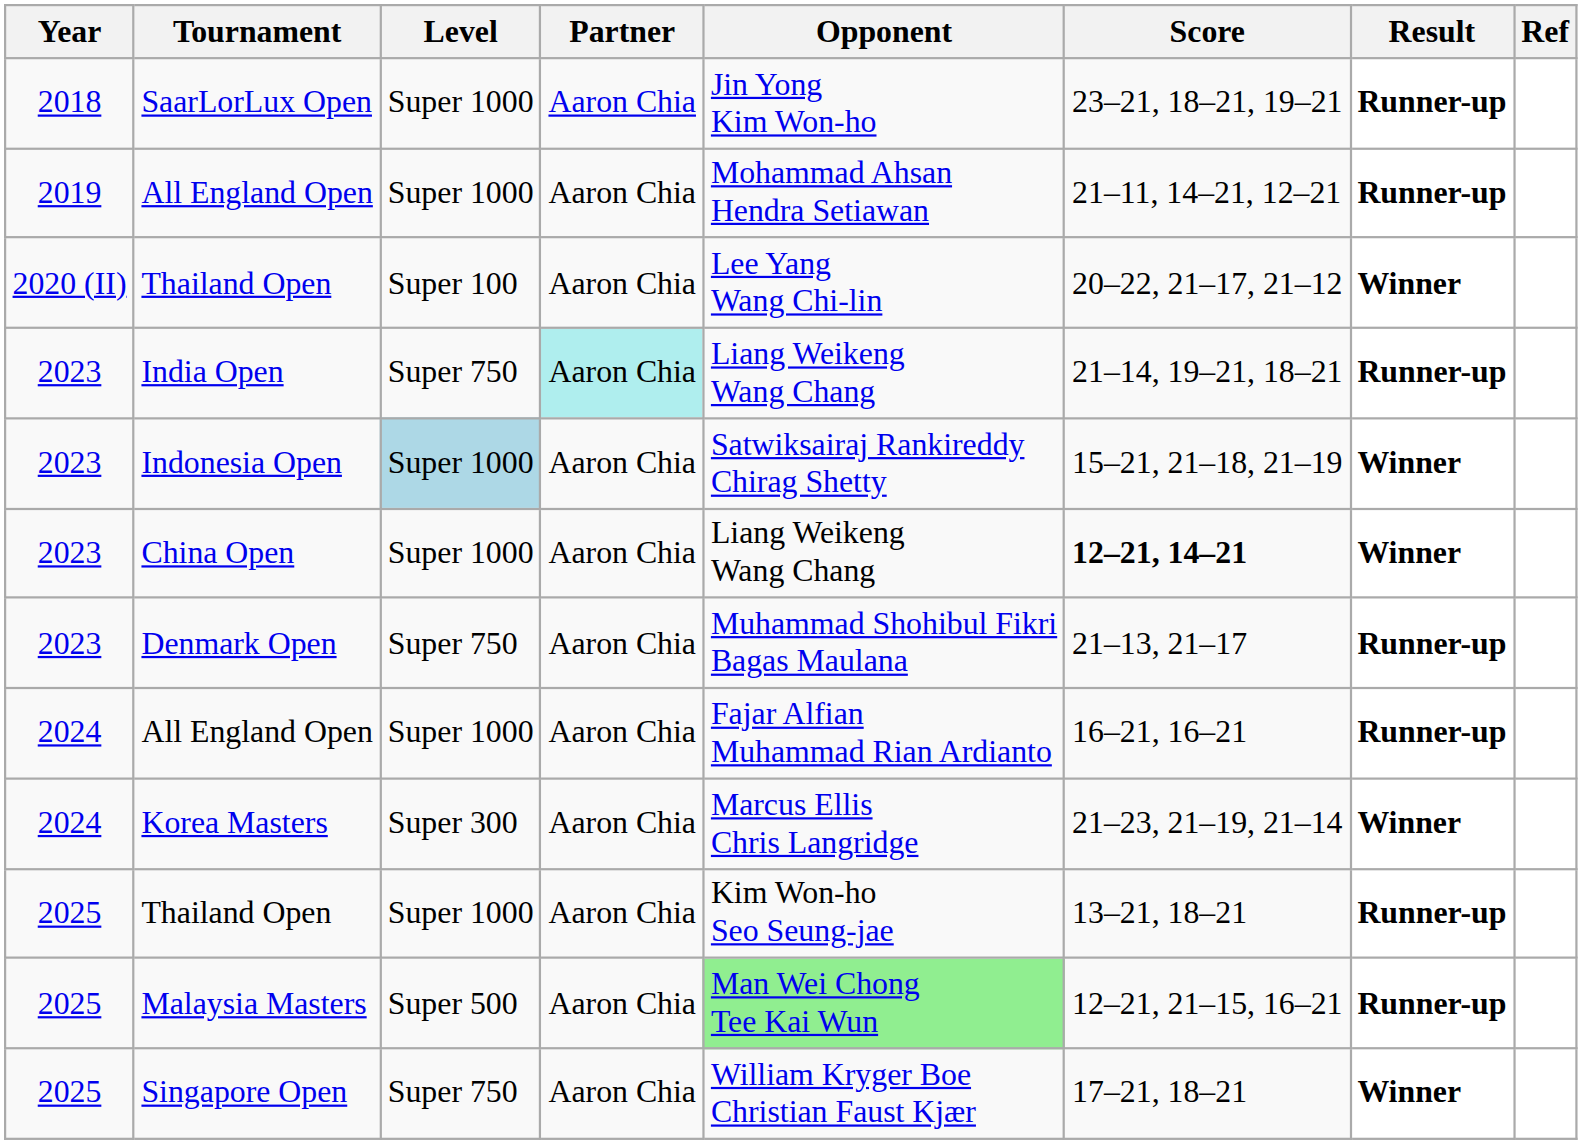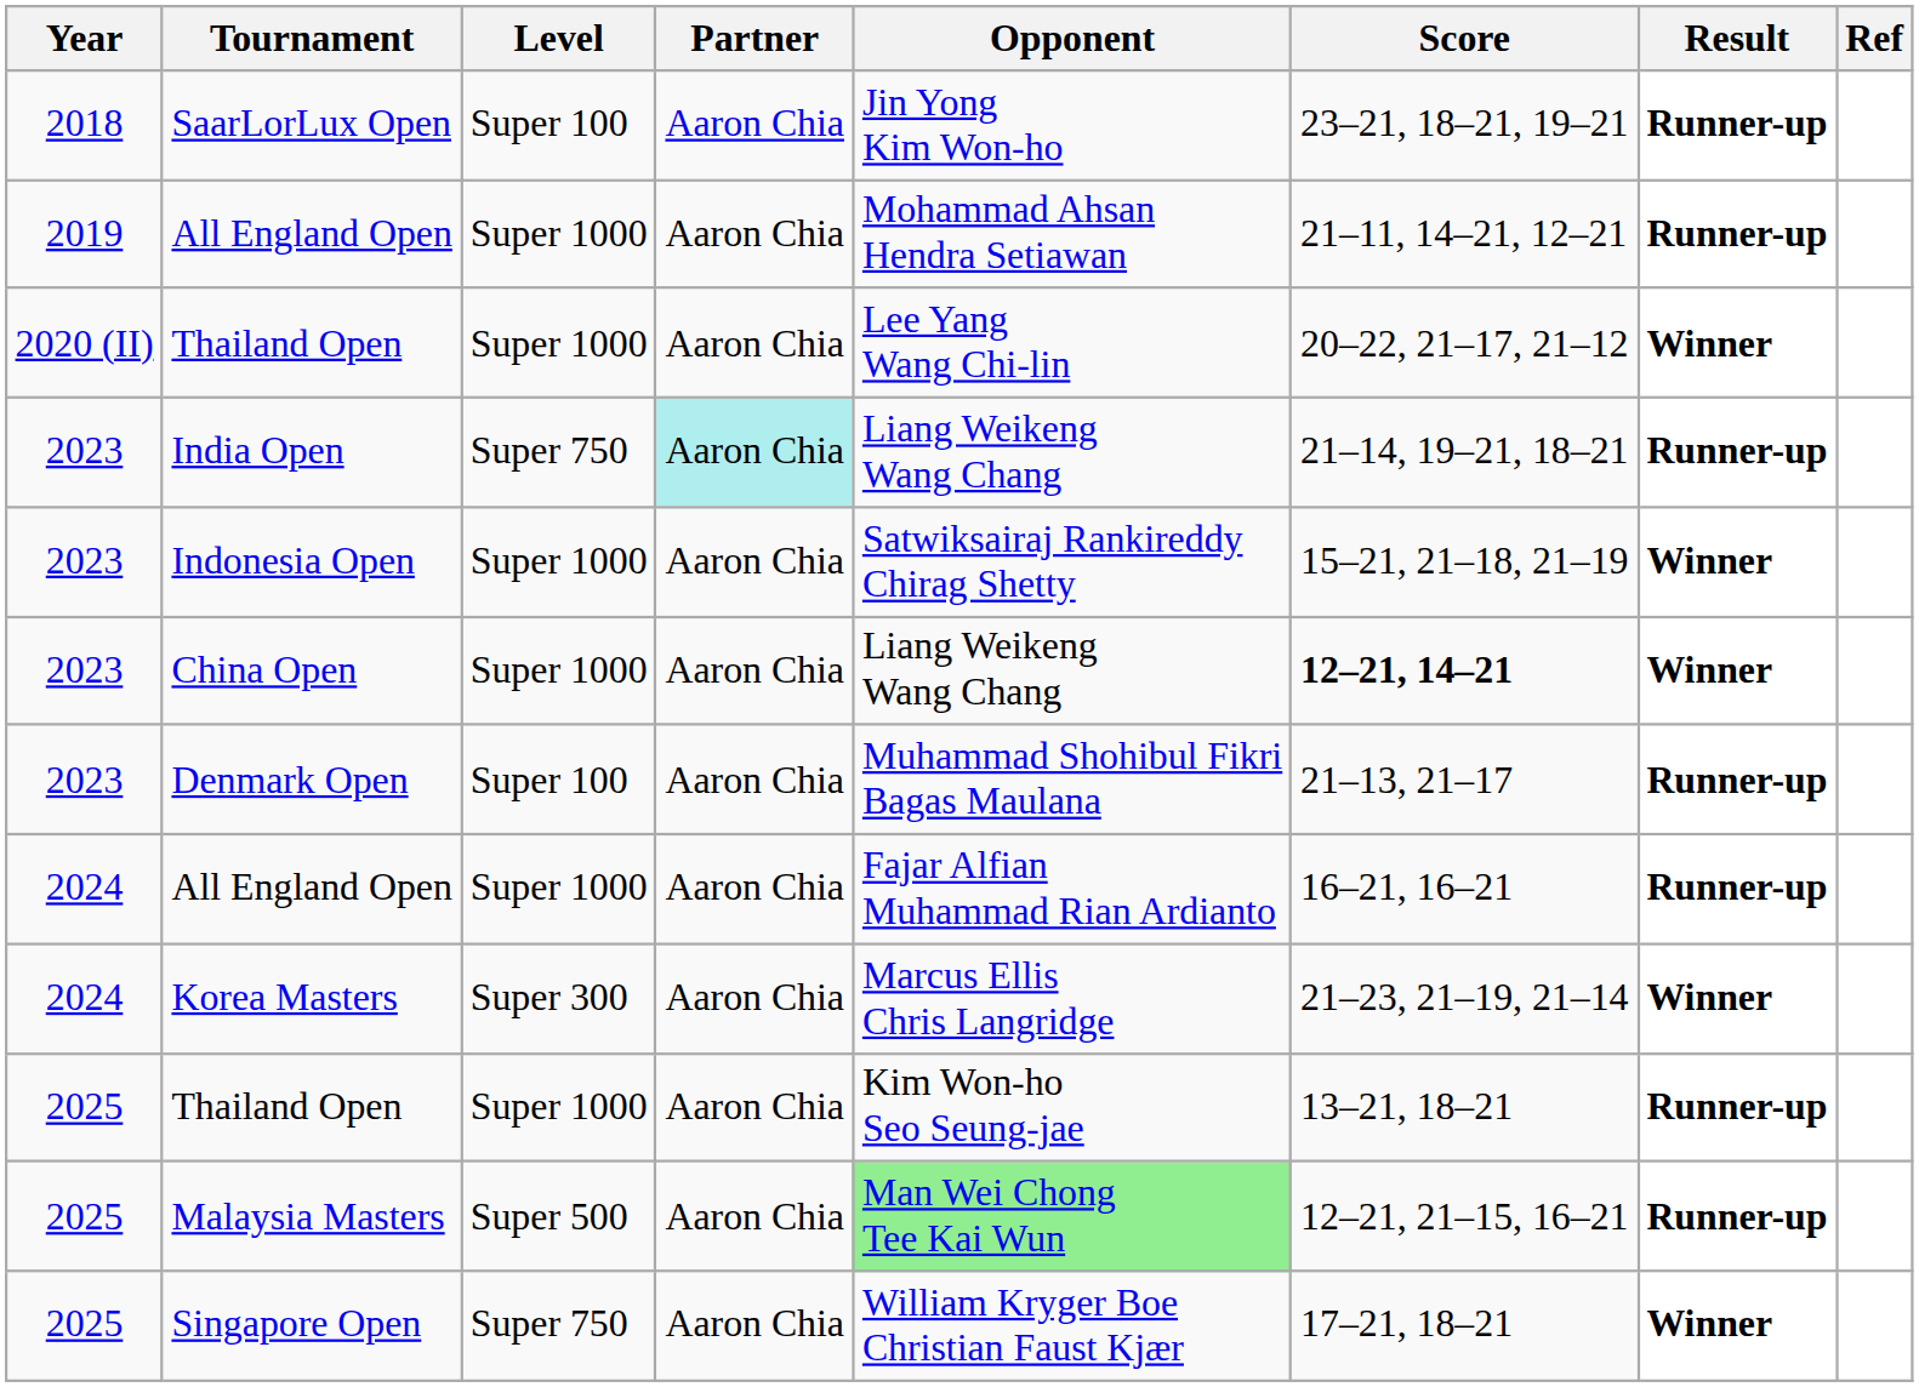 <table class="sortable wikitable" style="font-size: 90%;">
 <tr>
 <th>Year</th>
 <th>Tournament</th>
 <th>Level</th>
 <th>Partner</th>
 <th>Opponent</th>
 <th>Score</th>
 <th>Result</th>
 <th>Ref</th>
 </tr>
 <tr>
 <td align="center"><a href='#'>2018</a></td>
 <td align="left"><a href='#'>SaarLorLux Open</a></td>
-<td align="left">Super 1000</td>
+<td align="left">Super 100</td>
 <td align="left"> <a href='#'>Aaron Chia</a></td>
 <td align="left"> <a href='#'>Jin Yong</a><br> <a href='#'>Kim Won-ho</a></td>
 <td align="left">23–21, 18–21, 19–21</td>
 <td style="text-align:left; background:white"> <strong>Runner-up</strong></td>
 <td style="text-align:center; background:white"></td>
 </tr>
 <tr>
 <td align="center"><a href='#'>2019</a></td>
 <td align="left"><a href='#'>All England Open</a></td>
 <td align="left">Super 1000</td>
 <td align="left"> Aaron Chia</td>
 <td align="left"> <a href='#'>Mohammad Ahsan</a><br> <a href='#'>Hendra Setiawan</a></td>
 <td align="left">21–11, 14–21, 12–21</td>
 <td style="text-align:left; background:white"> <strong>Runner-up</strong></td>
 <td style="text-align:center; background:white"></td>
 </tr>
 <tr>
 <td align="center"><a href='#'>2020 (II)</a></td>
 <td align="left"><a href='#'>Thailand Open</a></td>
-<td align="left">Super 100</td>
+<td align="left">Super 1000</td>
 <td align="left"> Aaron Chia</td>
 <td align="left"> <a href='#'>Lee Yang</a><br> <a href='#'>Wang Chi-lin</a></td>
 <td align="left">20–22, 21–17, 21–12</td>
 <td style="text-align:left; background:white"> <strong>Winner</strong></td>
 <td style="text-align:center; background:white"></td>
 </tr>
 <tr>
 <td align="center"><a href='#'>2023</a></td>
 <td align="left"><a href='#'>India Open</a></td>
 <td align="left">Super 750</td>
 <td align="left" style="background: paleturquoise;"> Aaron Chia</td>
 <td align="left"> <a href='#'>Liang Weikeng</a><br> <a href='#'>Wang Chang</a></td>
 <td align="left">21–14, 19–21, 18–21</td>
 <td style="text-align:left; background:white"> <strong>Runner-up</strong></td>
 <td style="text-align:center; background:white"></td>
 </tr>
 <tr>
 <td align="center"><a href='#'>2023</a></td>
 <td align="left"><a href='#'>Indonesia Open</a></td>
-<td align="left" style="background: lightblue;">Super 1000</td>
+<td align="left">Super 1000</td>
 <td align="left"> Aaron Chia</td>
 <td align="left"> <a href='#'>Satwiksairaj Rankireddy</a><br> <a href='#'>Chirag Shetty</a></td>
 <td align="left">15–21, 21–18, 21–19</td>
 <td style="text-align:left; background:white"> <strong>Winner</strong></td>
 <td style="text-align:center; background:white"></td>
 </tr>
 <tr>
 <td align="center"><a href='#'>2023</a></td>
 <td align="left"><a href='#'>China Open</a></td>
 <td align="left">Super 1000</td>
 <td align="left"> Aaron Chia</td>
 <td align="left"> Liang Weikeng<br> Wang Chang</td>
 <td align="left"><strong>12–21, 14–21</strong></td>
 <td style="text-align:left; background:white"> <strong>Winner</strong></td>
 <td style="text-align:center; background:white"></td>
 </tr>
 <tr>
 <td align="center"><a href='#'>2023</a></td>
 <td align="left"><a href='#'>Denmark Open</a></td>
-<td align="left">Super 750</td>
+<td align="left">Super 100</td>
 <td align="left"> Aaron Chia</td>
 <td align="left"> <a href='#'>Muhammad Shohibul Fikri</a><br> <a href='#'>Bagas Maulana</a></td>
 <td align="left">21–13, 21–17</td>
 <td style="text-align:left; background:white"> <strong>Runner-up</strong></td>
 <td style="text-align:center; background:white"></td>
 </tr>
 <tr>
 <td align="center"><a href='#'>2024</a></td>
 <td align="left">All England Open</td>
 <td align="left">Super 1000</td>
 <td align="left"> Aaron Chia</td>
 <td align="left"> <a href='#'>Fajar Alfian</a><br> <a href='#'>Muhammad Rian Ardianto</a></td>
 <td align="left">16–21, 16–21</td>
 <td style="text-align:left; background:white"> <strong>Runner-up</strong></td>
 <td style="text-align:center; background:white"></td>
 </tr>
 <tr>
 <td align="center"><a href='#'>2024</a></td>
 <td align="left"><a href='#'>Korea Masters</a></td>
 <td align="left">Super 300</td>
 <td align="left"> Aaron Chia</td>
 <td align="left"> <a href='#'>Marcus Ellis</a><br> <a href='#'>Chris Langridge</a></td>
 <td align="left">21–23, 21–19, 21–14</td>
 <td style="text-align:left; background:white"> <strong>Winner</strong></td>
 <td style="text-align:center; background:white"></td>
 </tr>
 <tr>
 <td align="center"><a href='#'>2025</a></td>
 <td align="left">Thailand Open</td>
 <td align="left">Super 1000</td>
 <td align="left"> Aaron Chia</td>
 <td align="left"> Kim Won-ho<br> <a href='#'>Seo Seung-jae</a></td>
 <td align="left">13–21, 18–21</td>
 <td style="text-align:left; background: white"> <strong>Runner-up</strong></td>
 <td style="text-align:center; background: white"></td>
 </tr>
 <tr>
 <td align="center"><a href='#'>2025</a></td>
 <td align="left"><a href='#'>Malaysia Masters</a></td>
 <td align="left">Super 500</td>
 <td align="left"> Aaron Chia</td>
 <td align="left" style="background: lightgreen;"> <a href='#'>Man Wei Chong</a><br> <a href='#'>Tee Kai Wun</a></td>
 <td align="left">12–21, 21–15, 16–21</td>
 <td style="text-align:left; background: white"> <strong>Runner-up</strong></td>
 <td style="text-align:center; background: white"></td>
 </tr>
 <tr>
 <td align="center"><a href='#'>2025</a></td>
 <td align="left"><a href='#'>Singapore Open</a></td>
 <td align="left">Super 750</td>
 <td align="left"> Aaron Chia</td>
 <td align="left"> <a href='#'>William Kryger Boe</a><br> <a href='#'>Christian Faust Kjær</a></td>
 <td align="left">17–21, 18–21</td>
 <td style="text-align:left; background: white"> <strong>Winner</strong></td>
 <td style="text-align:center; background: white"></td>
 </tr>
 </table>
